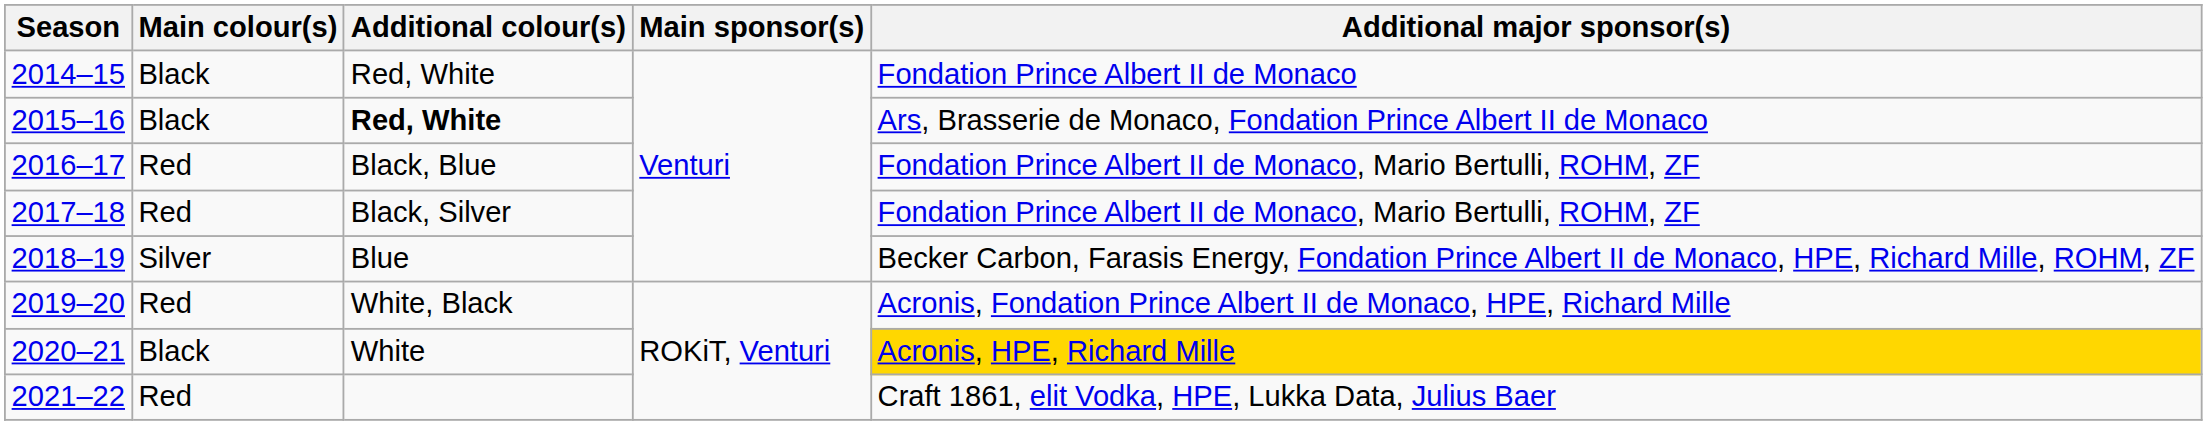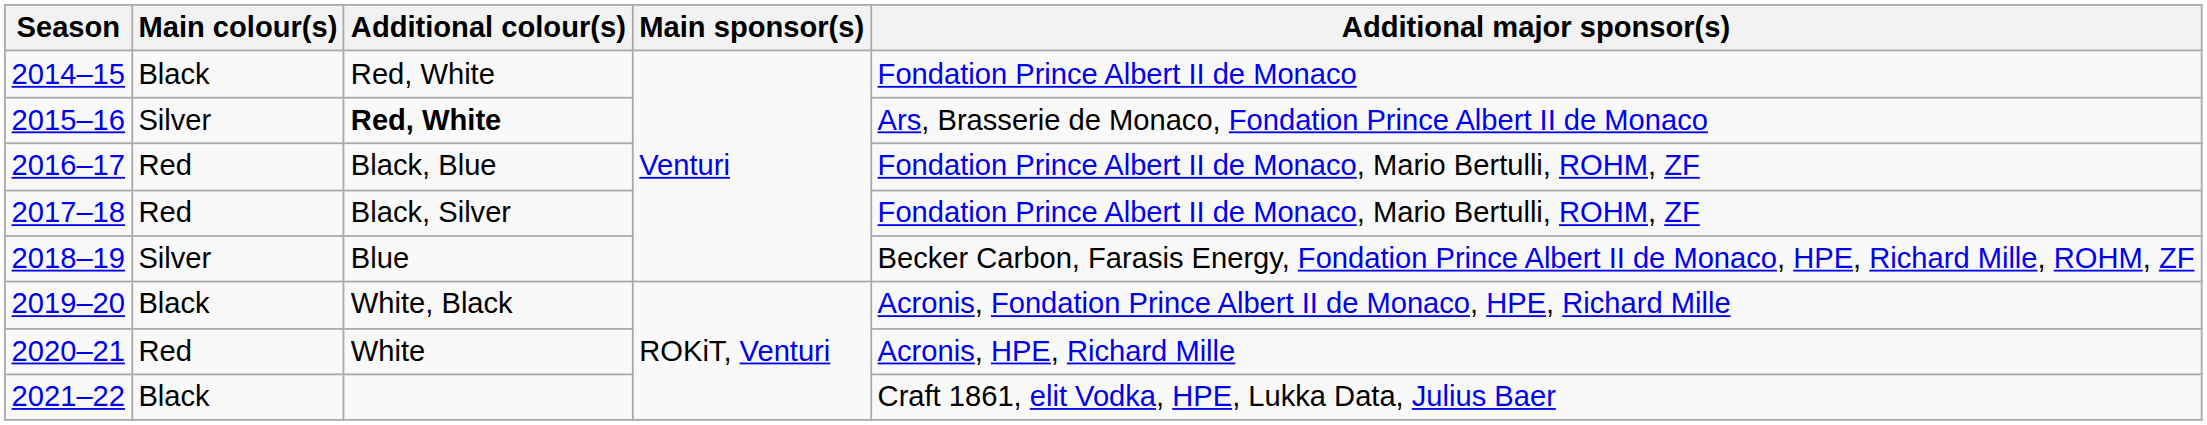 <table class="wikitable">
 <tr>
 <th>Season</th>
 <th>Main colour(s)</th>
 <th>Additional colour(s)</th>
 <th>Main sponsor(s)</th>
 <th>Additional major sponsor(s)</th>
 </tr>
 <tr>
 <td><a href='#'>2014–15</a></td>
 <td>Black</td>
 <td>Red, White</td>
 <td rowspan="5"><a href='#'>Venturi</a></td>
 <td><a href='#'>Fondation Prince Albert II de Monaco</a></td>
 </tr>
 <tr>
 <td><a href='#'>2015–16</a></td>
-<td>Black</td>
+<td>Silver</td>
 <td><strong>Red, White</strong></td>
 <td><a href='#'>Ars</a>, Brasserie de Monaco, <a href='#'>Fondation Prince Albert II de Monaco</a></td>
 </tr>
 <tr>
 <td><a href='#'>2016–17</a></td>
 <td>Red</td>
 <td>Black, Blue</td>
 <td><a href='#'>Fondation Prince Albert II de Monaco</a>, Mario Bertulli, <a href='#'>ROHM</a>, <a href='#'>ZF</a></td>
 </tr>
 <tr>
 <td><a href='#'>2017–18</a></td>
 <td>Red</td>
 <td>Black, Silver</td>
 <td><a href='#'>Fondation Prince Albert II de Monaco</a>, Mario Bertulli, <a href='#'>ROHM</a>, <a href='#'>ZF</a></td>
 </tr>
 <tr>
 <td><a href='#'>2018–19</a></td>
 <td>Silver</td>
 <td>Blue</td>
 <td>Becker Carbon, Farasis Energy, <a href='#'>Fondation Prince Albert II de Monaco</a>, <a href='#'>HPE</a>, <a href='#'>Richard Mille</a>, <a href='#'>ROHM</a>, <a href='#'>ZF</a></td>
 </tr>
 <tr>
 <td><a href='#'>2019–20</a></td>
-<td>Red</td>
+<td>Black</td>
 <td>White, Black</td>
 <td rowspan="3">ROKiT, <a href='#'>Venturi</a></td>
 <td><a href='#'>Acronis</a>, <a href='#'>Fondation Prince Albert II de Monaco</a>, <a href='#'>HPE</a>, <a href='#'>Richard Mille</a></td>
 </tr>
 <tr>
 <td><a href='#'>2020–21</a></td>
-<td>Black</td>
+<td>Red</td>
 <td>White</td>
-<td style="background: gold;"><a href='#'>Acronis</a>, <a href='#'>HPE</a>, <a href='#'>Richard Mille</a></td>
+<td><a href='#'>Acronis</a>, <a href='#'>HPE</a>, <a href='#'>Richard Mille</a></td>
 </tr>
 <tr>
 <td><a href='#'>2021–22</a></td>
-<td>Red</td>
+<td>Black</td>
 <td></td>
 <td>Craft 1861, <a href='#'>elit Vodka</a>, <a href='#'>HPE</a>, Lukka Data, <a href='#'>Julius Baer</a></td>
 </tr>
 </table>
